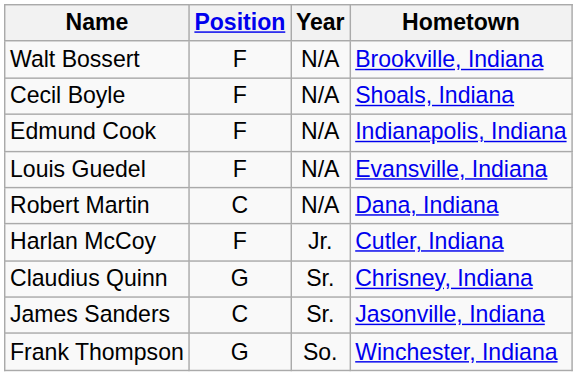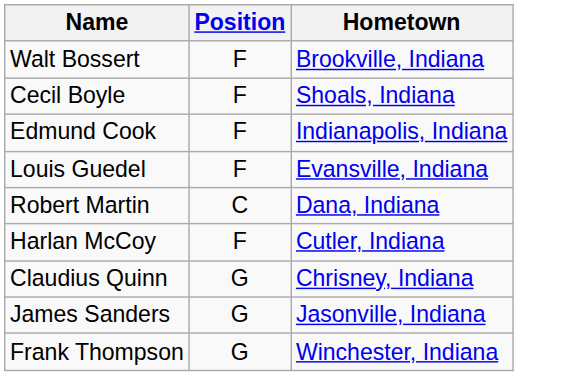 <table class="wikitable" style="text-align:center">
 <tr>
 <th>Name</th>
 <th><a href='#'>Position</a></th>
-<th>Year</th>
 <th>Hometown</th>
 </tr>
 <tr>
 <td style="text-align:left">Walt Bossert</td>
 <td>F</td>
-<td>N/A</td>
 <td style="text-align:left"><a href='#'>Brookville, Indiana</a></td>
 </tr>
 <tr>
 <td style="text-align:left">Cecil Boyle</td>
 <td>F</td>
-<td>N/A</td>
 <td style="text-align:left"><a href='#'>Shoals, Indiana</a></td>
 </tr>
 <tr>
 <td style="text-align:left">Edmund Cook</td>
 <td>F</td>
-<td>N/A</td>
 <td style="text-align:left"><a href='#'>Indianapolis, Indiana</a></td>
 </tr>
 <tr>
 <td style="text-align:left">Louis Guedel</td>
 <td>F</td>
-<td>N/A</td>
 <td style="text-align:left"><a href='#'>Evansville, Indiana</a></td>
 </tr>
 <tr>
 <td style="text-align:left">Robert Martin</td>
 <td>C</td>
-<td>N/A</td>
 <td style="text-align:left"><a href='#'>Dana, Indiana</a></td>
 </tr>
 <tr>
 <td style="text-align:left">Harlan McCoy</td>
 <td>F</td>
-<td>Jr.</td>
 <td style="text-align:left"><a href='#'>Cutler, Indiana</a></td>
 </tr>
 <tr>
 <td style="text-align:left">Claudius Quinn</td>
 <td>G</td>
-<td>Sr.</td>
 <td style="text-align:left"><a href='#'>Chrisney, Indiana</a></td>
 </tr>
 <tr>
 <td style="text-align:left">James Sanders</td>
-<td>C</td>
-<td>Sr.</td>
+<td>G</td>
 <td style="text-align:left"><a href='#'>Jasonville, Indiana</a></td>
 </tr>
 <tr>
 <td style="text-align:left">Frank Thompson</td>
 <td>G</td>
-<td>So.</td>
 <td style="text-align:left"><a href='#'>Winchester, Indiana</a></td>
 </tr>
 </table>
